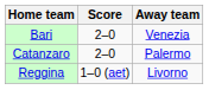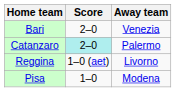 <table class="wikitable" style="text-align: center">
 <tr>
 <th>Home team</th>
 <th>Score</th>
 <th>Away team</th>
 </tr>
 <tr>
 <td bgcolor="ccffcc"><a href='#'>Bari</a></td>
 <td>2–0</td>
 <td><a href='#'>Venezia</a></td>
 </tr>
 <tr>
 <td bgcolor="ccffcc"><a href='#'>Catanzaro</a></td>
-<td>2–0</td>
+<td style="background: paleturquoise;">2–0</td>
 <td><a href='#'>Palermo</a></td>
 </tr>
 <tr>
 <td bgcolor="ccffcc"><a href='#'>Reggina</a></td>
 <td>1–0 (<a href='#'>aet</a>)</td>
 <td><a href='#'>Livorno</a></td>
 </tr>
+<tr>
+<td bgcolor="ccffcc"><a href='#'>Pisa</a></td>
+<td>1–0</td>
+<td><a href='#'>Modena</a></td>
+</tr>
 </table>
